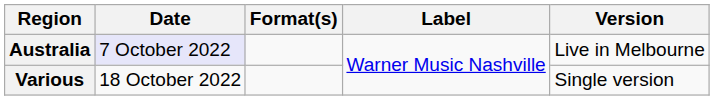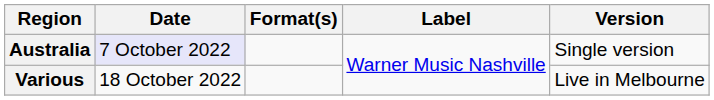 <table class="wikitable plainrowheaders">
 <tr>
 <th scope="col">Region</th>
 <th scope="col">Date</th>
 <th scope="col">Format(s)</th>
 <th scope="col">Label</th>
 <th scope="col">Version</th>
 </tr>
 <tr>
 <th scope="row">Australia</th>
 <td style="background: lavender;">7 October 2022</td>
 <td></td>
 <td rowspan="2"><a href='#'>Warner Music Nashville</a></td>
-<td>Live in Melbourne</td>
+<td>Single version</td>
 </tr>
 <tr>
 <th scope="row">Various</th>
 <td>18 October 2022</td>
 <td></td>
-<td>Single version</td>
+<td>Live in Melbourne</td>
 </tr>
 </table>
